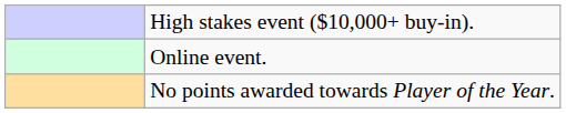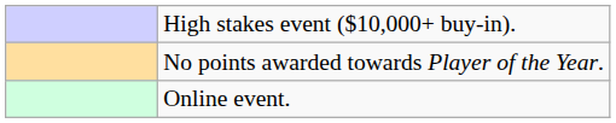 <table class="wikitable">
 <tr>
 <td style="background-color:#CFCFFF; width:6em;"></td>
 <td>High stakes event ($10,000+ buy-in).</td>
 </tr>
 <tr>
+<td style="background-color:#FFDF9F; width:6em;"></td>
+<td>No points awarded towards <em>Player of the Year</em>.</td>
+</tr>
+<tr>
 <td style="background-color:#CFFFDF; width:6em;"></td>
 <td>Online event.</td>
 </tr>
-<tr>
-<td style="background-color:#FFDF9F; width:6em;"></td>
-<td>No points awarded towards <em>Player of the Year</em>.</td>
-</tr>
 </table>
